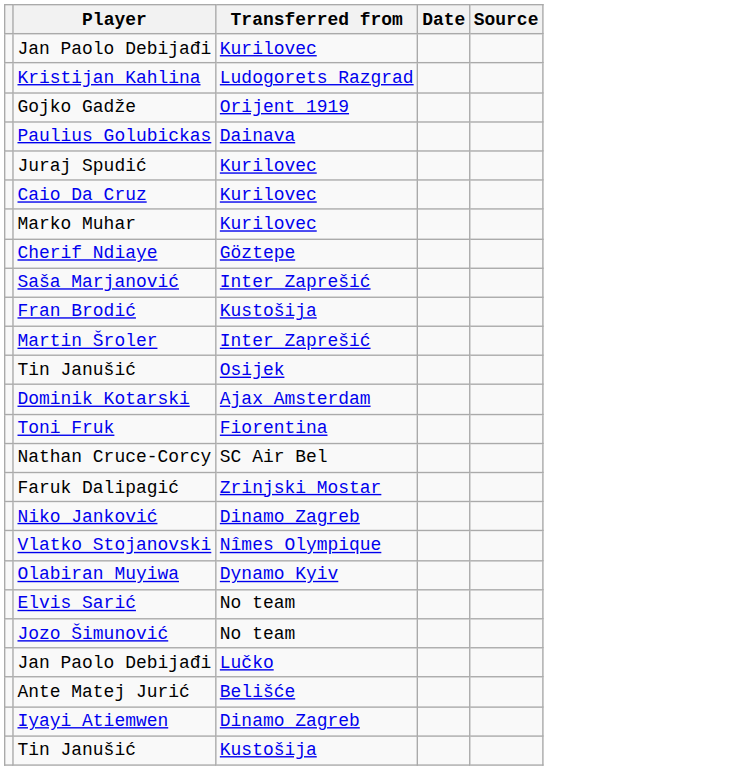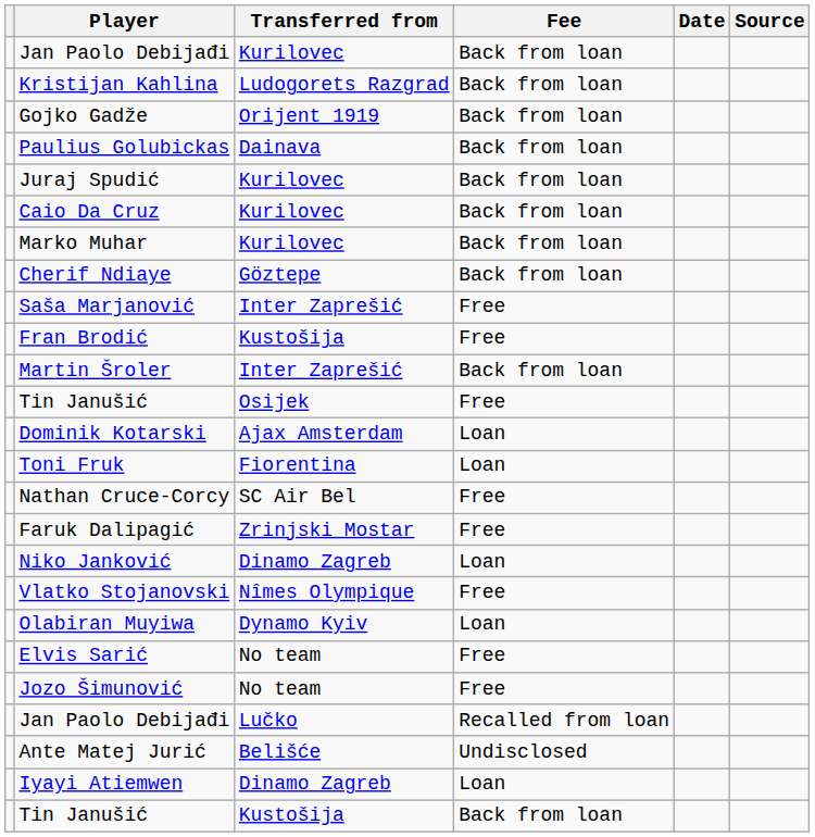 <table class="wikitable plainrowheaders sortable">
 <tr>
 <th></th>
 <th scope=col>Player</th>
 <th>Transferred from</th>
+<th scope=col>Fee</th>
 <th scope=col>Date</th>
 <th scope=col>Source</th>
 </tr>
 <tr>
 <td align=center></td>
 <td> Jan Paolo Debijađi</td>
 <td> <a href='#'>Kurilovec</a></td>
+<td>Back from loan</td>
 <td></td>
 <td></td>
 </tr>
 <tr>
 <td align=center></td>
 <td> <a href='#'>Kristijan Kahlina</a></td>
 <td> <a href='#'>Ludogorets Razgrad</a></td>
+<td>Back from loan</td>
 <td></td>
 <td></td>
 </tr>
 <tr>
 <td align=center></td>
 <td> Gojko Gadže</td>
 <td> <a href='#'>Orijent 1919</a></td>
+<td>Back from loan</td>
 <td></td>
 <td></td>
 </tr>
 <tr>
 <td align=center></td>
 <td> <a href='#'>Paulius Golubickas</a></td>
 <td> <a href='#'>Dainava</a></td>
+<td>Back from loan</td>
 <td></td>
 <td></td>
 </tr>
 <tr>
 <td align=center></td>
 <td> Juraj Spudić</td>
 <td> <a href='#'>Kurilovec</a></td>
+<td>Back from loan</td>
 <td></td>
 <td></td>
 </tr>
 <tr>
 <td align=center></td>
 <td> <a href='#'>Caio Da Cruz</a></td>
 <td> <a href='#'>Kurilovec</a></td>
+<td>Back from loan</td>
 <td></td>
 <td></td>
 </tr>
 <tr>
 <td align=center></td>
 <td> Marko Muhar</td>
 <td> <a href='#'>Kurilovec</a></td>
+<td>Back from loan</td>
 <td></td>
 <td></td>
 </tr>
 <tr>
 <td align=center></td>
 <td> <a href='#'>Cherif Ndiaye</a></td>
 <td> <a href='#'>Göztepe</a></td>
+<td>Back from loan</td>
 <td></td>
 <td></td>
 </tr>
 <tr>
 <td align=center></td>
 <td> <a href='#'>Saša Marjanović</a></td>
 <td> <a href='#'>Inter Zaprešić</a></td>
+<td>Free</td>
 <td></td>
 <td></td>
 </tr>
 <tr>
 <td align=center></td>
 <td> <a href='#'>Fran Brodić</a></td>
 <td> <a href='#'>Kustošija</a></td>
+<td>Free</td>
 <td></td>
 <td></td>
 </tr>
 <tr>
 <td align=center></td>
 <td> <a href='#'>Martin Šroler</a></td>
 <td> <a href='#'>Inter Zaprešić</a></td>
+<td>Back from loan</td>
 <td></td>
 <td></td>
 </tr>
 <tr>
 <td align=center></td>
 <td> Tin Janušić</td>
 <td> <a href='#'>Osijek</a></td>
+<td>Free</td>
 <td></td>
 <td></td>
 </tr>
 <tr>
 <td align=center></td>
 <td> <a href='#'>Dominik Kotarski</a></td>
 <td> <a href='#'>Ajax Amsterdam</a></td>
+<td>Loan</td>
 <td></td>
 <td></td>
 </tr>
 <tr>
 <td align=center></td>
 <td> <a href='#'>Toni Fruk</a></td>
 <td> <a href='#'>Fiorentina</a></td>
+<td>Loan</td>
 <td></td>
 <td></td>
 </tr>
 <tr>
 <td align=center></td>
 <td> Nathan Cruce-Corcy</td>
 <td> SC Air Bel</td>
+<td>Free</td>
 <td></td>
 <td></td>
 </tr>
 <tr>
 <td align=center></td>
 <td> Faruk Dalipagić</td>
 <td> <a href='#'>Zrinjski Mostar</a></td>
+<td>Free</td>
 <td></td>
 <td></td>
 </tr>
 <tr>
 <td align=center></td>
 <td> <a href='#'>Niko Janković</a></td>
 <td> <a href='#'>Dinamo Zagreb</a></td>
+<td>Loan</td>
 <td></td>
 <td></td>
 </tr>
 <tr>
 <td align=center></td>
 <td> <a href='#'>Vlatko Stojanovski</a></td>
 <td> <a href='#'>Nîmes Olympique</a></td>
+<td>Free</td>
 <td></td>
 <td></td>
 </tr>
 <tr>
 <td align=center></td>
 <td> <a href='#'>Olabiran Muyiwa</a></td>
 <td> <a href='#'>Dynamo Kyiv</a></td>
+<td>Loan</td>
 <td></td>
 <td></td>
 </tr>
 <tr>
 <td align=center></td>
 <td> <a href='#'>Elvis Sarić</a></td>
 <td>No team</td>
+<td>Free</td>
 <td></td>
 <td></td>
 </tr>
 <tr>
 <td align=center></td>
 <td> <a href='#'>Jozo Šimunović</a></td>
 <td>No team</td>
+<td>Free</td>
 <td></td>
 <td></td>
 </tr>
 <tr>
 <td align=center></td>
 <td> Jan Paolo Debijađi</td>
 <td> <a href='#'>Lučko</a></td>
+<td>Recalled from loan</td>
 <td></td>
 <td></td>
 </tr>
 <tr>
 <td align=center></td>
 <td> Ante Matej Jurić</td>
 <td> <a href='#'>Belišće</a></td>
+<td>Undisclosed</td>
 <td></td>
 <td></td>
 </tr>
 <tr>
 <td align=center></td>
 <td> <a href='#'>Iyayi Atiemwen</a></td>
 <td> <a href='#'>Dinamo Zagreb</a></td>
+<td>Loan</td>
 <td></td>
 <td></td>
 </tr>
 <tr>
 <td align=center></td>
 <td> Tin Janušić</td>
 <td> <a href='#'>Kustošija</a></td>
+<td>Back from loan</td>
 <td></td>
 <td></td>
 </tr>
 </table>
